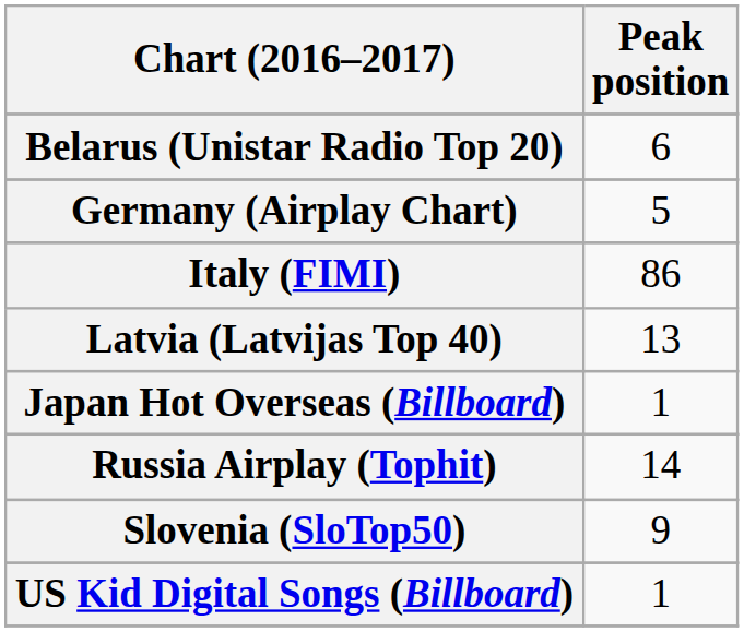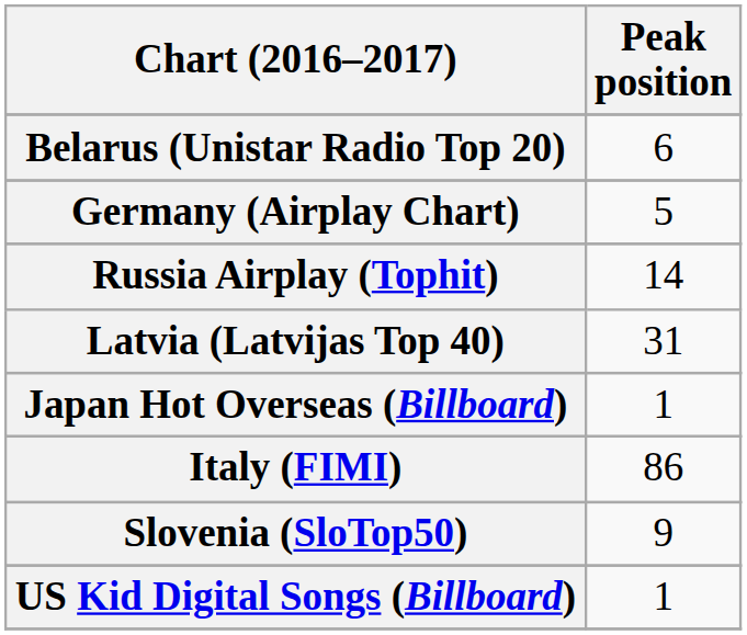 <table class="wikitable sortable plainrowheaders" style="text-align:center">
 <tr>
 <th>Chart (2016–2017)</th>
 <th>Peak<br>position</th>
 </tr>
 <tr>
 </tr>
 <tr>
 </tr>
 <tr>
 <th scope="row">Belarus (Unistar Radio Top 20)</th>
 <td>6</td>
 </tr>
 <tr>
 </tr>
 <tr>
 </tr>
 <tr>
 </tr>
 <tr>
 </tr>
 <tr>
 </tr>
 <tr>
 </tr>
 <tr>
 </tr>
 <tr>
 </tr>
 <tr>
 </tr>
 <tr>
 </tr>
 <tr>
 </tr>
 <tr>
 </tr>
 <tr>
 <th scope="row">Germany (Airplay Chart)</th>
 <td>5</td>
 </tr>
 <tr>
 </tr>
 <tr>
 </tr>
 <tr>
 </tr>
 <tr>
-<th scope="row">Italy (<a href='#'>FIMI</a>)</th>
-<td>86</td>
+<th scope="row">Russia Airplay (<a href='#'>Tophit</a>)</th>
+<td>14</td>
 </tr>
 <tr>
 <th scope="row">Latvia (Latvijas Top 40)</th>
-<td>13</td>
+<td>31</td>
 </tr>
 <tr>
 </tr>
 <tr>
 <th scope="row">Japan Hot Overseas (<em><a href='#'>Billboard</a></em>)</th>
 <td>1</td>
 </tr>
 <tr>
 </tr>
 <tr>
 </tr>
 <tr>
 </tr>
 <tr>
 </tr>
 <tr>
-<th scope="row">Russia Airplay (<a href='#'>Tophit</a>)</th>
-<td>14</td>
+<th scope="row">Italy (<a href='#'>FIMI</a>)</th>
+<td>86</td>
 </tr>
 <tr>
 </tr>
 <tr>
 </tr>
 <tr>
 <th scope="row">Slovenia (<a href='#'>SloTop50</a>)</th>
 <td>9</td>
 </tr>
 <tr>
 </tr>
 <tr>
 </tr>
 <tr>
 </tr>
 <tr>
 </tr>
 <tr>
 </tr>
 <tr>
 </tr>
 <tr>
 </tr>
 <tr>
 </tr>
 <tr>
 <th scope="row">US <a href='#'>Kid Digital Songs</a> (<em><a href='#'>Billboard</a></em>)</th>
 <td>1</td>
 </tr>
 <tr>
 </tr>
 </table>
